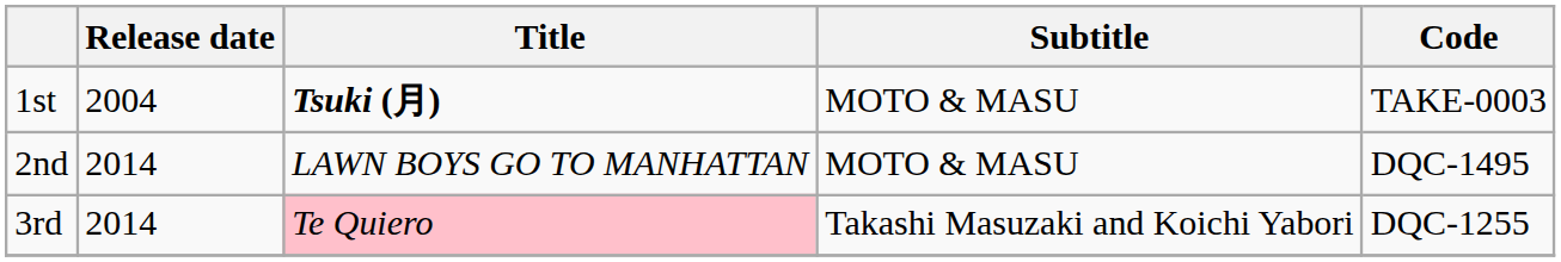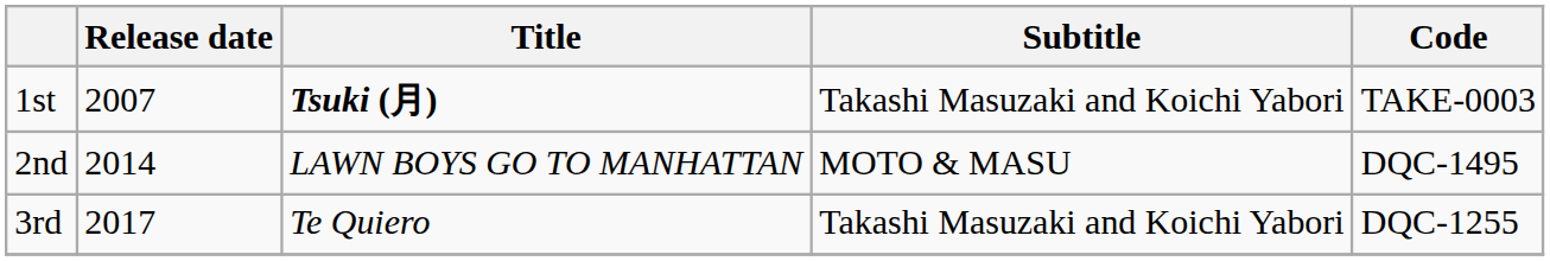 <table class=wikitable style="font-size:small">
 <tr>
 <th></th>
 <th>Release date</th>
 <th>Title</th>
 <th>Subtitle</th>
 <th>Code</th>
 </tr>
 <tr>
 <td>1st</td>
-<td>2004</td>
+<td>2007</td>
 <td><strong><em>Tsuki</em> (月)</strong></td>
-<td>MOTO & MASU</td>
+<td>Takashi Masuzaki and  Koichi Yabori</td>
 <td>TAKE-0003</td>
 </tr>
 <tr>
 <td>2nd</td>
 <td>2014</td>
 <td><em>LAWN BOYS GO TO MANHATTAN</em></td>
 <td>MOTO & MASU</td>
 <td>DQC-1495</td>
 </tr>
 <tr>
 <td>3rd</td>
-<td>2014</td>
-<td style="background: pink;"><em>Te Quiero</em></td>
+<td>2017</td>
+<td><em>Te Quiero</em></td>
 <td>Takashi Masuzaki and  Koichi Yabori</td>
 <td>DQC-1255</td>
 </tr>
 <tr>
 </tr>
 </table>
